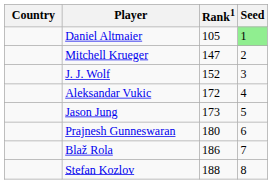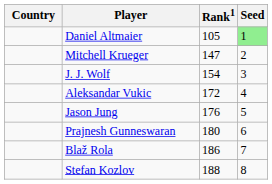 <table class="sortable wikitable">
 <tr>
 <th width="70">Country</th>
 <th width="175">Player</th>
 <th>Rank<sup>1</sup></th>
 <th>Seed</th>
 </tr>
 <tr>
 <td></td>
 <td><a href='#'>Daniel Altmaier</a></td>
 <td>105</td>
 <td style="background: lightgreen;">1</td>
 </tr>
 <tr>
 <td></td>
 <td><a href='#'>Mitchell Krueger</a></td>
 <td>147</td>
 <td>2</td>
 </tr>
 <tr>
 <td></td>
 <td><a href='#'>J. J. Wolf</a></td>
-<td>152</td>
+<td>154</td>
 <td>3</td>
 </tr>
 <tr>
 <td></td>
 <td><a href='#'>Aleksandar Vukic</a></td>
 <td>172</td>
 <td>4</td>
 </tr>
 <tr>
 <td></td>
 <td><a href='#'>Jason Jung</a></td>
-<td>173</td>
+<td>176</td>
 <td>5</td>
 </tr>
 <tr>
 <td></td>
 <td><a href='#'>Prajnesh Gunneswaran</a></td>
 <td>180</td>
 <td>6</td>
 </tr>
 <tr>
 <td></td>
 <td><a href='#'>Blaž Rola</a></td>
 <td>186</td>
 <td>7</td>
 </tr>
 <tr>
 <td></td>
 <td><a href='#'>Stefan Kozlov</a></td>
 <td>188</td>
 <td>8</td>
 </tr>
 </table>
